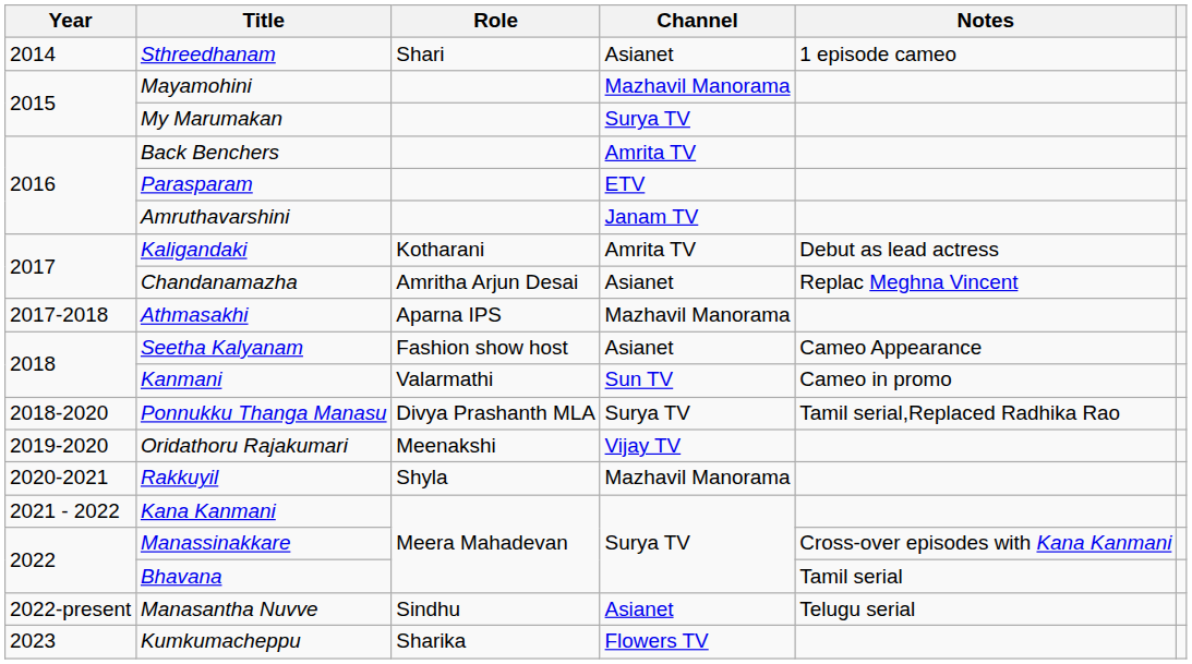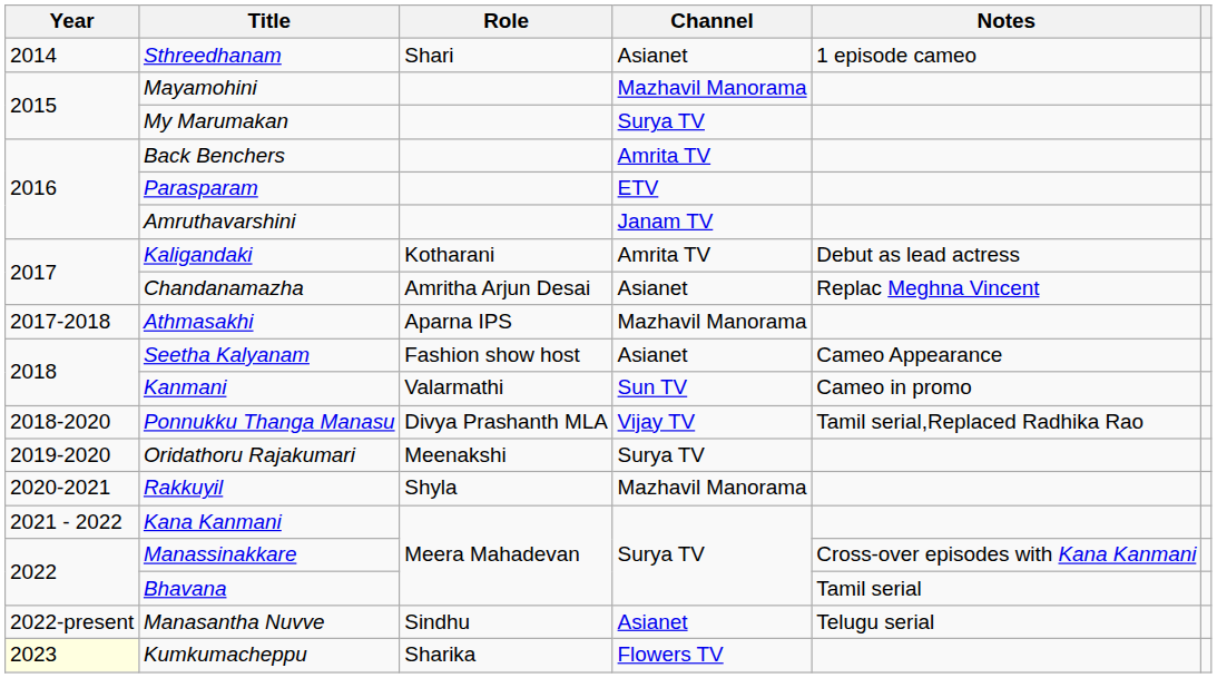 <table class="wikitable sortable">
 <tr>
 <th>Year</th>
 <th>Title</th>
 <th>Role</th>
 <th>Channel</th>
 <th>Notes</th>
 <th></th>
 </tr>
 <tr>
 <td>2014</td>
 <td><em><a href='#'>Sthreedhanam</a></em></td>
 <td>Shari</td>
 <td>Asianet</td>
 <td>1 episode cameo</td>
 <td></td>
 </tr>
 <tr>
 <td rowspan="2">2015</td>
 <td><em>Mayamohini</em></td>
 <td></td>
 <td><a href='#'>Mazhavil Manorama</a></td>
 <td></td>
 <td></td>
 </tr>
 <tr>
 <td><em>My Marumakan</em></td>
 <td></td>
 <td><a href='#'>Surya TV</a></td>
 <td></td>
 <td></td>
 </tr>
 <tr>
 <td rowspan="3">2016</td>
 <td><em>Back Benchers</em></td>
 <td></td>
 <td><a href='#'>Amrita TV</a></td>
 <td></td>
 <td></td>
 </tr>
 <tr>
 <td><em><a href='#'>Parasparam</a></em></td>
 <td></td>
 <td><a href='#'>ETV</a></td>
 <td></td>
 <td></td>
 </tr>
 <tr>
 <td><em>Amruthavarshini</em></td>
 <td></td>
 <td><a href='#'>Janam TV</a></td>
 <td></td>
 <td></td>
 </tr>
 <tr>
 <td rowspan="2">2017</td>
 <td><em><a href='#'>Kaligandaki</a></em></td>
 <td>Kotharani</td>
 <td>Amrita TV</td>
 <td>Debut as lead actress</td>
 <td></td>
 </tr>
 <tr>
 <td><em>Chandanamazha</em></td>
 <td>Amritha Arjun Desai</td>
 <td>Asianet</td>
 <td>Replac <a href='#'>Meghna Vincent</a></td>
 <td></td>
 </tr>
 <tr>
 <td>2017-2018</td>
 <td><em><a href='#'>Athmasakhi</a></em></td>
 <td>Aparna IPS</td>
 <td>Mazhavil Manorama</td>
 <td></td>
 <td></td>
 </tr>
 <tr>
 <td rowspan="2">2018</td>
 <td><em><a href='#'>Seetha Kalyanam</a></em></td>
 <td>Fashion show host</td>
 <td>Asianet</td>
 <td>Cameo Appearance</td>
 <td></td>
 </tr>
 <tr>
 <td><em><a href='#'>Kanmani</a></em></td>
 <td>Valarmathi</td>
 <td><a href='#'>Sun TV</a></td>
 <td>Cameo in promo</td>
 <td></td>
 </tr>
 <tr>
 <td>2018-2020</td>
 <td><em><a href='#'>Ponnukku Thanga Manasu</a></em></td>
 <td>Divya Prashanth MLA</td>
-<td>Surya TV</td>
+<td><a href='#'>Vijay TV</a></td>
 <td>Tamil serial,Replaced Radhika Rao</td>
 <td></td>
 </tr>
 <tr>
 <td>2019-2020</td>
 <td><em>Oridathoru Rajakumari</em></td>
 <td>Meenakshi</td>
-<td><a href='#'>Vijay TV</a></td>
+<td>Surya TV</td>
 <td></td>
 <td></td>
 </tr>
 <tr>
 <td>2020-2021</td>
 <td><em><a href='#'>Rakkuyil</a></em></td>
 <td>Shyla</td>
 <td>Mazhavil Manorama</td>
 <td></td>
 <td></td>
 </tr>
 <tr>
 <td>2021 - 2022</td>
 <td><em><a href='#'>Kana Kanmani</a></em></td>
 <td rowspan="3">Meera Mahadevan</td>
 <td rowspan="3">Surya TV</td>
 <td></td>
 <td></td>
 </tr>
 <tr>
 <td rowspan="2">2022</td>
 <td><em><a href='#'>Manassinakkare</a></em></td>
 <td>Cross-over episodes with <em><a href='#'>Kana Kanmani</a></em></td>
 <td></td>
 </tr>
 <tr>
 <td><em><a href='#'>Bhavana</a></em></td>
 <td>Tamil serial</td>
 <td></td>
 </tr>
 <tr>
 <td>2022-present</td>
 <td><em>Manasantha Nuvve</em></td>
 <td>Sindhu</td>
 <td><a href='#'>Asianet</a></td>
 <td>Telugu serial</td>
 <td></td>
 </tr>
 <tr>
-<td>2023</td>
+<td style="background: lightyellow;">2023</td>
 <td><em>Kumkumacheppu </em></td>
 <td>Sharika</td>
 <td><a href='#'>Flowers TV</a></td>
 <td></td>
 <td></td>
 </tr>
 </table>
